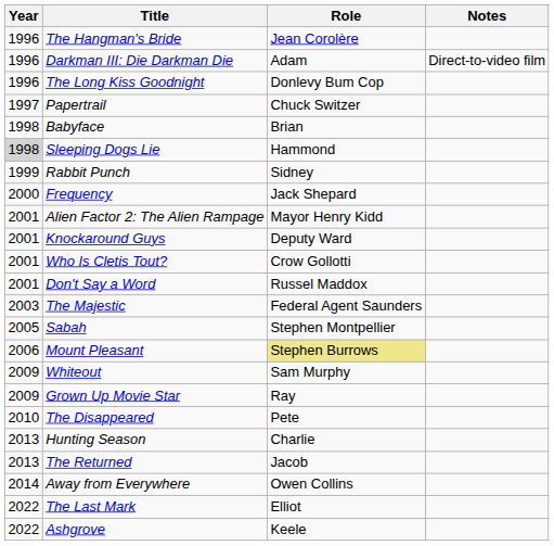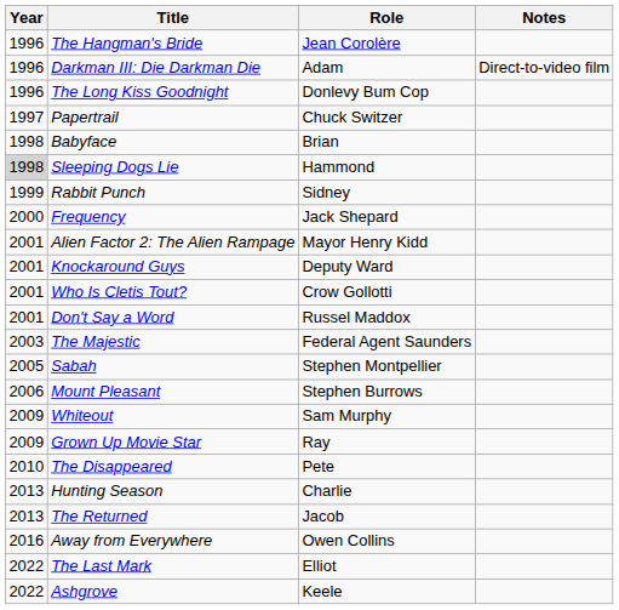 <table class="wikitable sortable">
 <tr>
 <th>Year</th>
 <th>Title</th>
 <th>Role</th>
 <th class="unsortable">Notes</th>
 </tr>
 <tr>
 <td>1996</td>
 <td data-sort-value="Hangman's Bride, The"><em><a href='#'>The Hangman's Bride</a></em></td>
 <td><a href='#'>Jean Corolère</a></td>
 <td></td>
 </tr>
 <tr>
 <td>1996</td>
 <td><em><a href='#'>Darkman III: Die Darkman Die</a></em></td>
 <td>Adam</td>
 <td>Direct-to-video film</td>
 </tr>
 <tr>
 <td>1996</td>
 <td data-sort-value="Long Kiss Goodnight, The"><em><a href='#'>The Long Kiss Goodnight</a></em></td>
 <td>Donlevy Bum Cop</td>
 <td></td>
 </tr>
 <tr>
 <td>1997</td>
 <td><em>Papertrail</em></td>
 <td>Chuck Switzer</td>
 <td></td>
 </tr>
 <tr>
 <td>1998</td>
 <td><em>Babyface</em></td>
 <td>Brian</td>
 <td></td>
 </tr>
 <tr>
 <td style="background: lightgrey;">1998</td>
 <td><em><a href='#'>Sleeping Dogs Lie</a></em></td>
 <td>Hammond</td>
 <td></td>
 </tr>
 <tr>
 <td>1999</td>
 <td><em>Rabbit Punch</em></td>
 <td>Sidney</td>
 <td></td>
 </tr>
 <tr>
 <td>2000</td>
 <td><em><a href='#'>Frequency</a></em></td>
 <td>Jack Shepard</td>
 <td></td>
 </tr>
 <tr>
 <td>2001</td>
 <td><em>Alien Factor 2: The Alien Rampage</em></td>
 <td>Mayor Henry Kidd</td>
 <td></td>
 </tr>
 <tr>
 <td>2001</td>
 <td><em><a href='#'>Knockaround Guys</a></em></td>
 <td>Deputy Ward</td>
 <td></td>
 </tr>
 <tr>
 <td>2001</td>
 <td><em><a href='#'>Who Is Cletis Tout?</a></em></td>
 <td>Crow Gollotti</td>
 <td></td>
 </tr>
 <tr>
 <td>2001</td>
 <td><em><a href='#'>Don't Say a Word</a></em></td>
 <td>Russel Maddox</td>
 <td></td>
 </tr>
 <tr>
 <td>2003</td>
 <td data-sort-value="Majestic, The"><em><a href='#'>The Majestic</a></em></td>
 <td>Federal Agent Saunders</td>
 <td></td>
 </tr>
 <tr>
 <td>2005</td>
 <td><em><a href='#'>Sabah</a></em></td>
 <td>Stephen Montpellier</td>
 <td></td>
 </tr>
 <tr>
 <td>2006</td>
 <td><em><a href='#'>Mount Pleasant</a></em></td>
-<td style="background: khaki;">Stephen Burrows</td>
+<td>Stephen Burrows</td>
 <td></td>
 </tr>
 <tr>
 <td>2009</td>
 <td><em><a href='#'>Whiteout</a></em></td>
 <td>Sam Murphy</td>
 <td></td>
 </tr>
 <tr>
 <td>2009</td>
 <td><em><a href='#'>Grown Up Movie Star</a></em></td>
 <td>Ray</td>
 <td></td>
 </tr>
 <tr>
 <td>2010</td>
 <td data-sort-value="Disappeared, The"><em><a href='#'>The Disappeared</a></em></td>
 <td>Pete</td>
 <td></td>
 </tr>
 <tr>
 <td>2013</td>
 <td><em>Hunting Season</em></td>
 <td>Charlie</td>
 <td></td>
 </tr>
 <tr>
 <td>2013</td>
 <td data-sort-value="Returned, The"><em><a href='#'>The Returned</a></em></td>
 <td>Jacob</td>
 <td></td>
 </tr>
 <tr>
-<td>2014</td>
+<td>2016</td>
 <td><em>Away from Everywhere</em></td>
 <td>Owen Collins</td>
 <td></td>
 </tr>
 <tr>
 <td>2022</td>
 <td data-sort-value="Last Mark, The"><em><a href='#'>The Last Mark</a></em></td>
 <td>Elliot</td>
 <td></td>
 </tr>
 <tr>
 <td>2022</td>
 <td><em><a href='#'>Ashgrove</a></em></td>
 <td>Keele</td>
 <td></td>
 </tr>
 </table>
